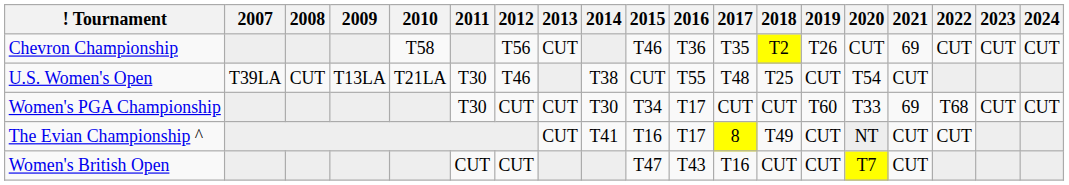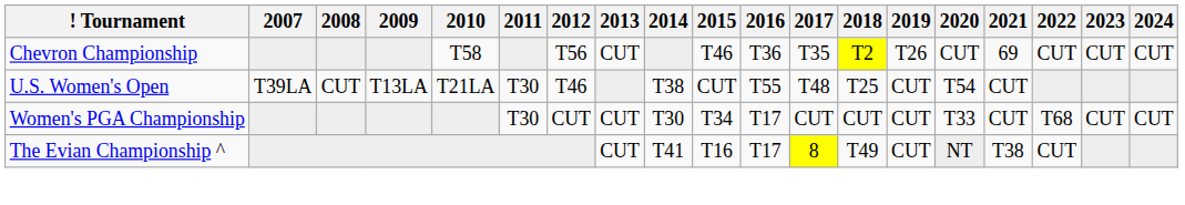 <table class="wikitable" style="font-size:95%;text-align:center;">
 <tr>
 <th>! Tournament</th>
 <th>2007</th>
 <th>2008</th>
 <th>2009</th>
 <th>2010</th>
 <th>2011</th>
 <th>2012</th>
 <th>2013</th>
 <th>2014</th>
 <th>2015</th>
 <th>2016</th>
 <th>2017</th>
 <th>2018</th>
 <th>2019</th>
 <th>2020</th>
 <th>2021</th>
 <th>2022</th>
 <th>2023</th>
 <th>2024</th>
 </tr>
 <tr>
 <td align=left><a href='#'>Chevron Championship</a></td>
 <td style="background:#eeeeee;"></td>
 <td style="background:#eeeeee;"></td>
 <td style="background:#eeeeee;"></td>
 <td>T58</td>
 <td style="background:#eeeeee;"></td>
 <td>T56</td>
 <td>CUT</td>
 <td style="background:#eeeeee;"></td>
 <td>T46</td>
 <td>T36</td>
 <td>T35</td>
 <td style="background:yellow;">T2</td>
 <td>T26</td>
 <td>CUT</td>
 <td>69</td>
 <td>CUT</td>
 <td>CUT</td>
 <td>CUT</td>
 </tr>
 <tr>
 <td align=left><a href='#'>U.S. Women's Open</a></td>
 <td>T39<span>LA</span></td>
 <td>CUT</td>
 <td>T13<span>LA</span></td>
 <td>T21<span>LA</span></td>
 <td>T30</td>
 <td>T46</td>
 <td style="background:#eeeeee;"></td>
 <td>T38</td>
 <td>CUT</td>
 <td>T55</td>
 <td>T48</td>
 <td>T25</td>
 <td>CUT</td>
 <td>T54</td>
 <td>CUT</td>
 <td style="background:#eeeeee;"></td>
 <td style="background:#eeeeee;"></td>
 <td style="background:#eeeeee;"></td>
 </tr>
 <tr>
 <td align=left><a href='#'>Women's PGA Championship</a></td>
 <td style="background:#eeeeee;"></td>
 <td style="background:#eeeeee;"></td>
 <td style="background:#eeeeee;"></td>
 <td style="background:#eeeeee;"></td>
 <td>T30</td>
 <td>CUT</td>
 <td>CUT</td>
 <td>T30</td>
 <td>T34</td>
 <td>T17</td>
 <td>CUT</td>
 <td>CUT</td>
-<td>T60</td>
+<td>CUT</td>
 <td>T33</td>
-<td>69</td>
+<td>CUT</td>
 <td>T68</td>
 <td>CUT</td>
 <td>CUT</td>
 </tr>
 <tr>
 <td align=left><a href='#'>The Evian Championship</a> ^</td>
 <td style="background:#eeeeee;" colspan=6></td>
 <td>CUT</td>
 <td>T41</td>
 <td>T16</td>
 <td>T17</td>
 <td style="background:yellow;">8</td>
 <td>T49</td>
 <td>CUT</td>
 <td style="background:#eeeeee;">NT</td>
-<td>CUT</td>
+<td>T38</td>
 <td>CUT</td>
 <td style="background:#eeeeee;"></td>
 <td style="background:#eeeeee;"></td>
 </tr>
-<tr>
-<td align=left><a href='#'>Women's British Open</a></td>
-<td style="background:#eeeeee;"></td>
-<td style="background:#eeeeee;"></td>
-<td style="background:#eeeeee;"></td>
-<td style="background:#eeeeee;"></td>
-<td>CUT</td>
-<td>CUT</td>
-<td style="background:#eeeeee;"></td>
-<td style="background:#eeeeee;"></td>
-<td>T47</td>
-<td>T43</td>
-<td>T16</td>
-<td>CUT</td>
-<td>CUT</td>
-<td style="background:yellow;">T7</td>
-<td>CUT</td>
-<td style="background:#eeeeee;"></td>
-<td style="background:#eeeeee;"></td>
-<td style="background:#eeeeee;"></td>
-</tr>
 </table>
